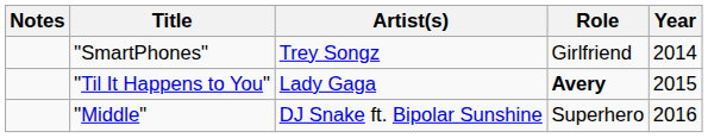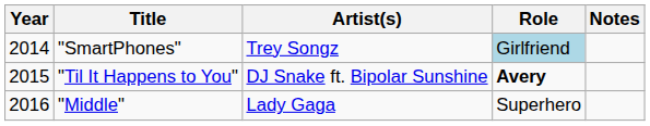 <table class="wikitable sortable">
 <tr>
-<th class="unsortable">Notes</th>
+<th>Year</th>
 <th>Title</th>
 <th>Artist(s)</th>
 <th>Role</th>
-<th>Year</th>
+<th class="unsortable">Notes</th>
 </tr>
 <tr>
-<td></td>
+<td>2014</td>
 <td>"SmartPhones"</td>
 <td><a href='#'>Trey Songz</a></td>
-<td>Girlfriend</td>
-<td>2014</td>
+<td style="background: lightblue;">Girlfriend</td>
+<td></td>
 </tr>
 <tr>
+<td>2015</td>
+<td>"<a href='#'>Til It Happens to You</a>"</td>
+<td><a href='#'>DJ Snake</a> ft. <a href='#'>Bipolar Sunshine</a></td>
+<td><strong>Avery</strong></td>
 <td></td>
-<td>"<a href='#'>Til It Happens to You</a>"</td>
-<td><a href='#'>Lady Gaga</a></td>
-<td><strong>Avery</strong></td>
-<td>2015</td>
 </tr>
 <tr>
+<td>2016</td>
+<td>"<a href='#'>Middle</a>"</td>
+<td><a href='#'>Lady Gaga</a></td>
+<td>Superhero</td>
 <td></td>
-<td>"<a href='#'>Middle</a>"</td>
-<td><a href='#'>DJ Snake</a> ft. <a href='#'>Bipolar Sunshine</a></td>
-<td>Superhero</td>
-<td>2016</td>
 </tr>
 </table>
